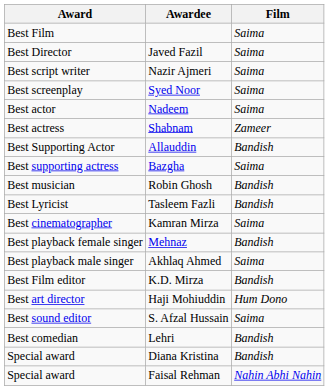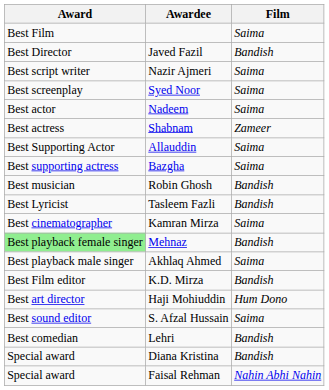 <table class="wikitable">
 <tr>
 <th>Award</th>
 <th>Awardee</th>
 <th>Film</th>
 </tr>
 <tr>
 <td>Best Film</td>
 <td></td>
 <td><em>Saima</em></td>
 </tr>
 <tr>
 <td>Best Director</td>
 <td>Javed Fazil</td>
-<td><em>Saima</em></td>
+<td><em>Bandish</em></td>
 </tr>
 <tr>
 <td>Best script writer</td>
 <td>Nazir Ajmeri</td>
 <td><em>Saima</em></td>
 </tr>
 <tr>
 <td>Best screenplay</td>
 <td><a href='#'>Syed Noor</a></td>
 <td><em>Saima</em></td>
 </tr>
 <tr>
 <td>Best actor</td>
 <td><a href='#'>Nadeem</a></td>
 <td><em>Saima</em></td>
 </tr>
 <tr>
 <td>Best actress</td>
 <td><a href='#'>Shabnam</a></td>
 <td><em>Zameer</em></td>
 </tr>
 <tr>
 <td>Best Supporting Actor</td>
 <td><a href='#'>Allauddin</a></td>
-<td><em>Bandish</em></td>
+<td><em>Saima</em></td>
 </tr>
 <tr>
 <td>Best <a href='#'>supporting actress</a></td>
 <td><a href='#'>Bazgha</a></td>
 <td><em>Saima</em></td>
 </tr>
 <tr>
 <td>Best musician</td>
 <td>Robin Ghosh</td>
 <td><em>Bandish</em></td>
 </tr>
 <tr>
 <td>Best Lyricist</td>
 <td>Tasleem Fazli</td>
 <td><em>Bandish</em></td>
 </tr>
 <tr>
 <td>Best <a href='#'>cinematographer</a></td>
 <td>Kamran Mirza</td>
 <td><em>Saima</em></td>
 </tr>
 <tr>
-<td>Best playback female singer</td>
+<td style="background: lightgreen;">Best playback female singer</td>
 <td><a href='#'>Mehnaz</a></td>
 <td><em>Bandish</em></td>
 </tr>
 <tr>
 <td>Best playback male singer</td>
 <td>Akhlaq Ahmed</td>
 <td><em>Saima</em></td>
 </tr>
 <tr>
 <td>Best Film editor</td>
 <td>K.D. Mirza</td>
 <td><em>Bandish</em></td>
 </tr>
 <tr>
 <td>Best <a href='#'>art director</a></td>
 <td>Haji Mohiuddin</td>
 <td><em>Hum Dono</em></td>
 </tr>
 <tr>
 <td>Best <a href='#'>sound editor</a></td>
 <td>S. Afzal Hussain</td>
 <td><em>Saima</em></td>
 </tr>
 <tr>
 <td>Best comedian</td>
 <td>Lehri</td>
 <td><em>Bandish</em></td>
 </tr>
 <tr>
 <td>Special award</td>
 <td>Diana Kristina</td>
 <td><em>Bandish</em></td>
 </tr>
 <tr>
 <td>Special award</td>
 <td>Faisal Rehman</td>
 <td><em><a href='#'>Nahin Abhi Nahin</a></em></td>
 </tr>
 </table>
